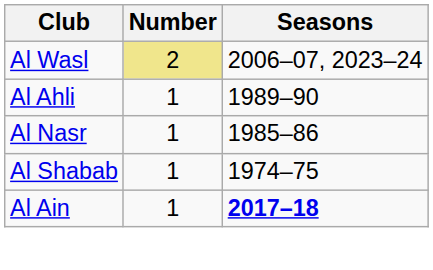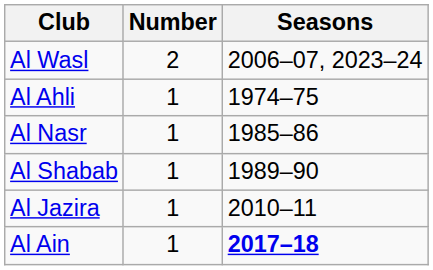 <table class="wikitable sortable">
 <tr>
 <th>Club</th>
 <th>Number</th>
 <th>Seasons</th>
 </tr>
 <tr>
 <td><a href='#'>Al Wasl</a></td>
-<td style="background: khaki; text-align:center">2</td>
+<td style="text-align:center">2</td>
 <td>2006–07, 2023–24</td>
 </tr>
 <tr>
 <td><a href='#'>Al Ahli</a></td>
 <td style="text-align:center">1</td>
-<td>1989–90</td>
+<td>1974–75</td>
 </tr>
 <tr>
 <td><a href='#'>Al Nasr</a></td>
 <td style="text-align:center">1</td>
 <td>1985–86</td>
 </tr>
 <tr>
 <td><a href='#'>Al Shabab</a></td>
 <td style="text-align:center">1</td>
-<td>1974–75</td>
+<td>1989–90</td>
+</tr>
+<tr>
+<td><a href='#'>Al Jazira</a></td>
+<td style="text-align:center">1</td>
+<td>2010–11</td>
 </tr>
 <tr>
 <td><a href='#'>Al Ain</a></td>
 <td style="text-align:center">1</td>
 <td><strong><a href='#'>2017–18</a></strong></td>
 </tr>
 </table>
